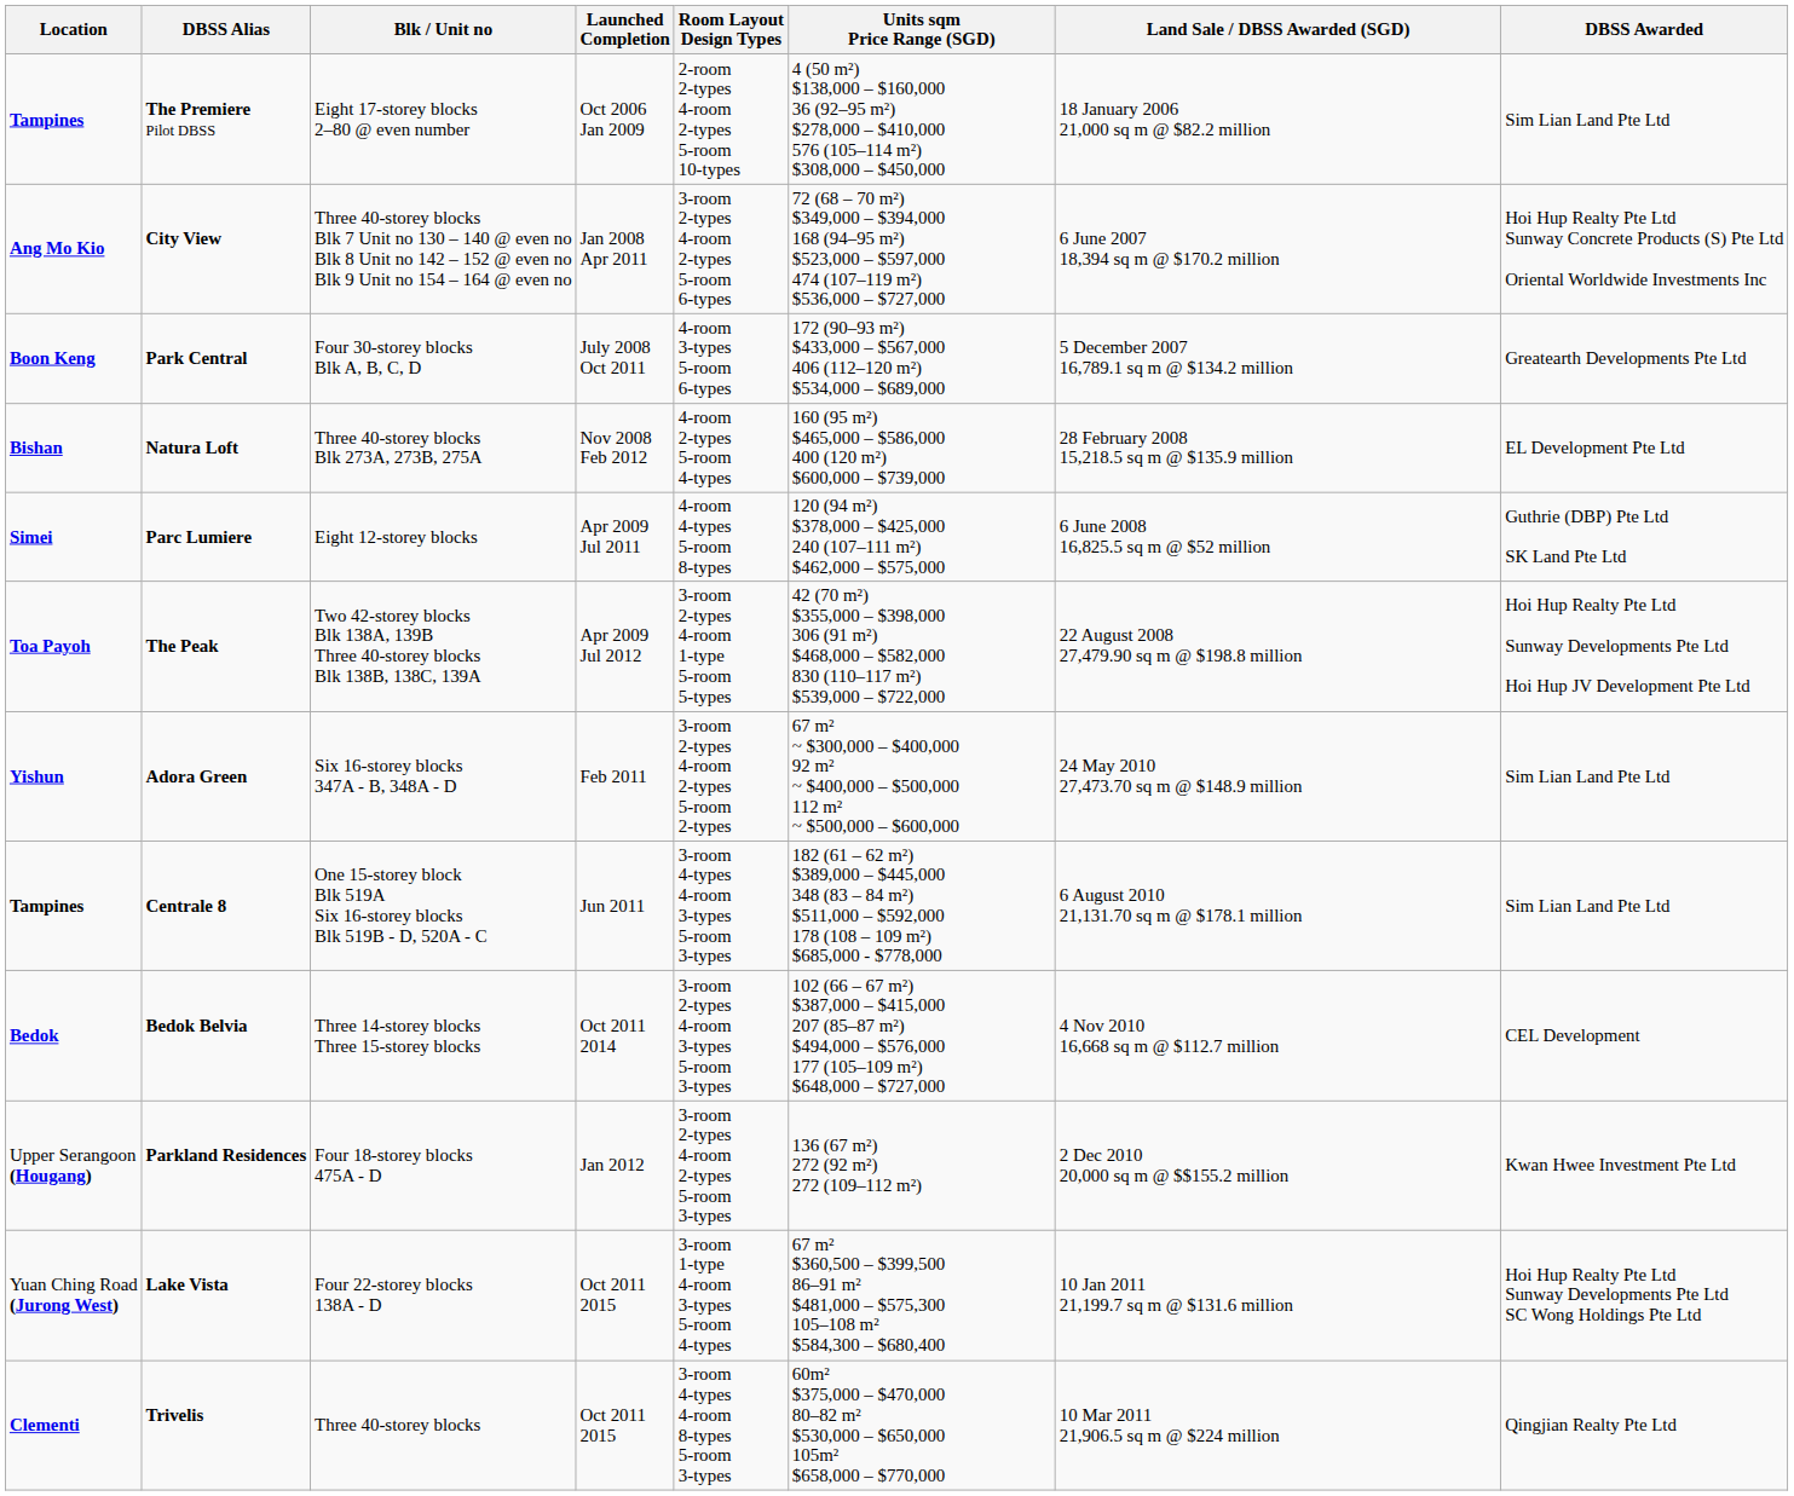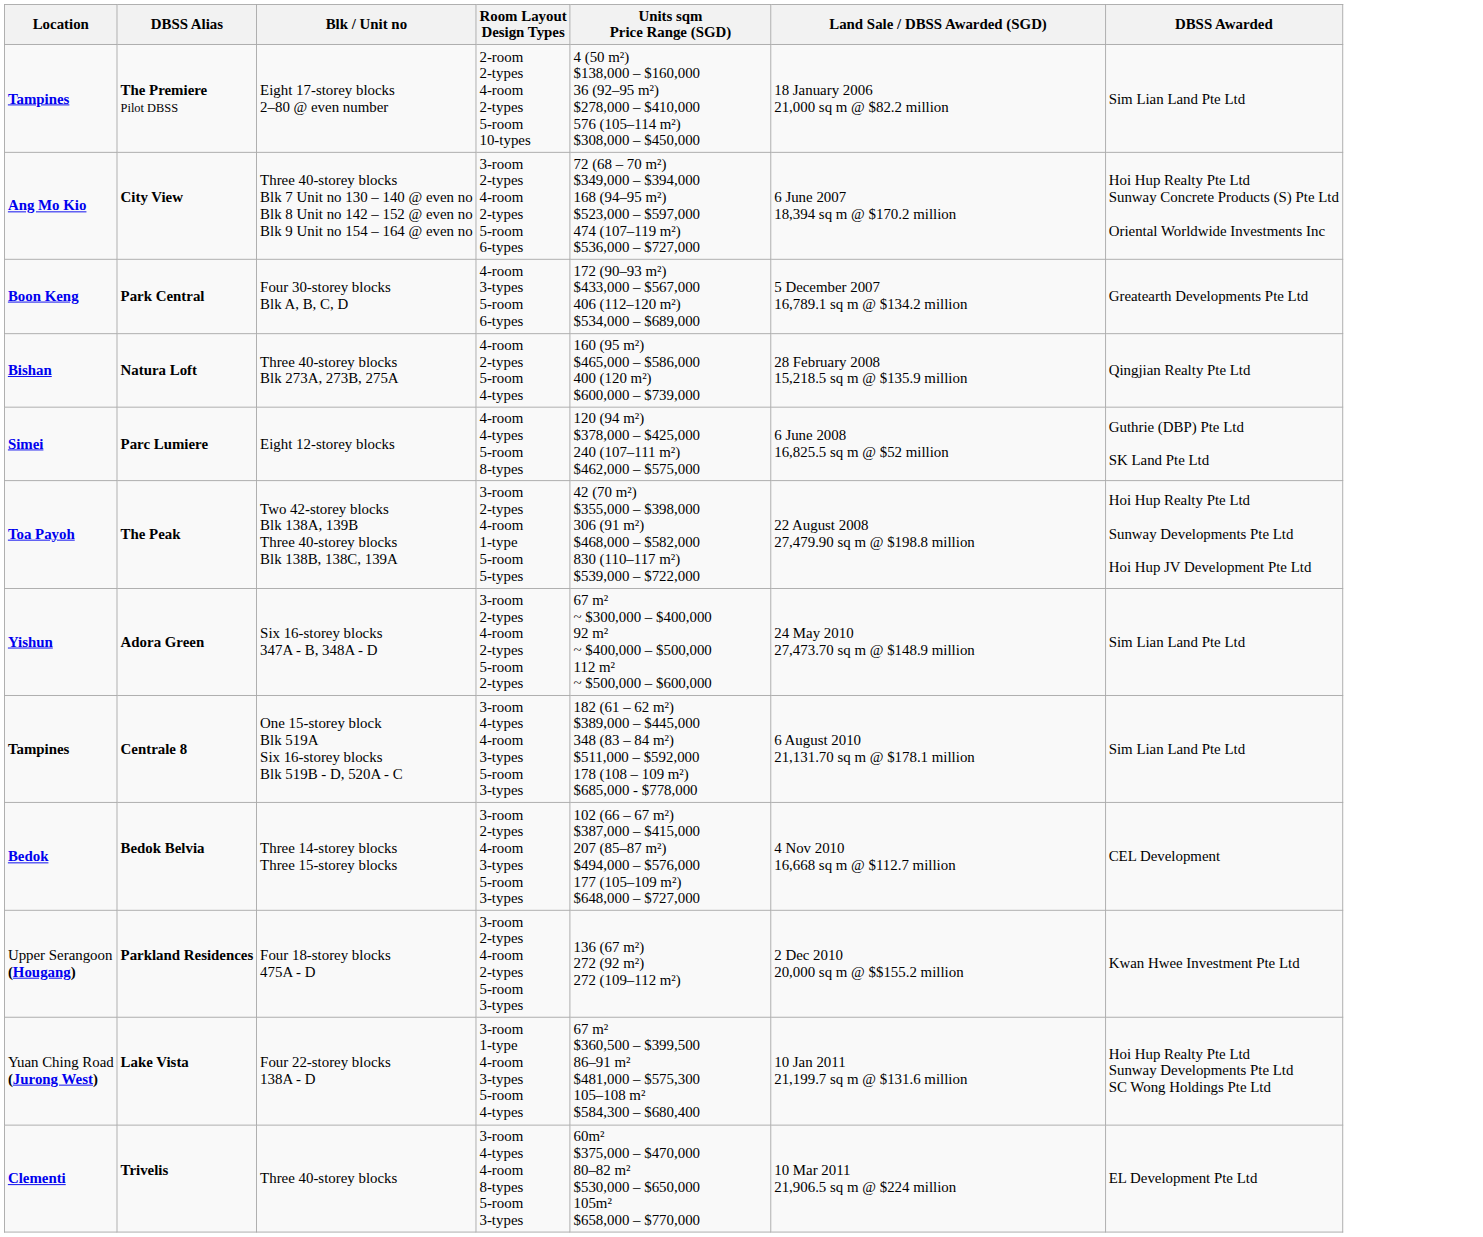 <table class="wikitable">
 <tr>
 <th>Location</th>
 <th>DBSS Alias</th>
 <th>Blk / Unit no</th>
-<th>Launched<br>Completion</th>
 <th>Room Layout<br>Design Types</th>
 <th width=15%>Units sqm<br>Price Range (SGD)</th>
 <th width=25%>Land Sale / DBSS Awarded (SGD)</th>
 <th>DBSS Awarded</th>
 </tr>
 <tr>
 <td><strong><a href='#'>Tampines</a></strong></td>
 <td><strong>The Premiere</strong><br><small>Pilot DBSS</small></td>
 <td>Eight 17-storey blocks<br>2–80 @ even number</td>
-<td>Oct 2006<br>Jan 2009</td>
 <td>2-room<br>2-types<br>4-room<br>2-types<br>5-room<br>10-types</td>
 <td>4 (50 m²)<br>$138,000 – $160,000<br>36 (92–95 m²)<br>$278,000 – $410,000<br>576 (105–114 m²)<br>$308,000 – $450,000</td>
 <td>18 January 2006<br>21,000 sq m @ $82.2 million</td>
 <td>Sim Lian Land Pte Ltd</td>
 </tr>
 <tr>
 <td><strong><a href='#'>Ang Mo Kio</a></strong></td>
 <td><strong>City View</strong><br><br></td>
 <td>Three 40-storey blocks<br>Blk 7 Unit no 130 – 140 @ even no<br>Blk 8 Unit no 142 – 152 @ even no<br>Blk 9 Unit no 154 – 164 @ even no</td>
-<td>Jan 2008<br>Apr 2011</td>
 <td>3-room<br>2-types<br>4-room<br>2-types<br>5-room<br>6-types</td>
 <td>72 (68 – 70 m²)<br>$349,000 – $394,000<br>168 (94–95 m²)<br>$523,000 – $597,000<br>474 (107–119 m²)<br>$536,000 – $727,000</td>
 <td>6 June 2007<br>18,394 sq m @ $170.2 million</td>
 <td>Hoi Hup Realty Pte Ltd<br>Sunway Concrete Products (S) Pte Ltd<br><br>Oriental Worldwide Investments Inc</td>
 </tr>
 <tr>
 <td><strong><a href='#'>Boon Keng</a></strong></td>
 <td><strong>Park Central</strong><br></td>
 <td>Four 30-storey blocks<br>Blk A, B, C, D</td>
-<td>July 2008<br>Oct 2011</td>
 <td>4-room<br>3-types<br>5-room<br>6-types</td>
 <td>172 (90–93 m²)<br>$433,000 – $567,000<br>406 (112–120 m²)<br>$534,000 – $689,000</td>
 <td>5 December 2007<br>16,789.1 sq m @ $134.2 million</td>
 <td>Greatearth Developments Pte Ltd</td>
 </tr>
 <tr>
 <td><strong><a href='#'>Bishan</a></strong></td>
 <td><strong>Natura Loft</strong><br></td>
 <td>Three 40-storey blocks<br>Blk 273A, 273B, 275A</td>
-<td>Nov 2008<br>Feb 2012</td>
 <td>4-room<br>2-types<br>5-room<br>4-types</td>
 <td>160 (95 m²)<br>$465,000 – $586,000<br>400 (120 m²)<br>$600,000 – $739,000</td>
 <td>28 February 2008<br>15,218.5 sq m @ $135.9 million</td>
-<td>EL Development Pte Ltd</td>
+<td>Qingjian Realty Pte Ltd</td>
 </tr>
 <tr>
 <td><strong><a href='#'>Simei</a></strong></td>
 <td><strong>Parc Lumiere</strong><br></td>
 <td>Eight 12-storey blocks</td>
-<td>Apr 2009<br>Jul 2011</td>
 <td>4-room<br>4-types<br>5-room<br>8-types</td>
 <td>120 (94 m²)<br>$378,000 – $425,000<br>240 (107–111 m²)<br>$462,000 – $575,000</td>
 <td>6 June 2008<br>16,825.5 sq m @ $52 million</td>
 <td>Guthrie (DBP) Pte Ltd<br><br>SK Land Pte Ltd</td>
 </tr>
 <tr>
 <td><strong><a href='#'>Toa Payoh</a></strong></td>
 <td><strong>The Peak</strong><br></td>
 <td>Two 42-storey blocks<br>Blk 138A, 139B<br>Three 40-storey blocks<br>Blk 138B, 138C, 139A</td>
-<td>Apr 2009<br>Jul 2012</td>
 <td>3-room<br>2-types<br>4-room<br>1-type<br>5-room<br>5-types</td>
 <td>42 (70 m²)<br>$355,000 – $398,000<br>306 (91 m²)<br>$468,000 – $582,000<br>830 (110–117 m²)<br>$539,000 – $722,000</td>
 <td>22 August 2008<br>27,479.90 sq m @ $198.8 million</td>
 <td>Hoi Hup Realty Pte Ltd<br><br>Sunway Developments Pte Ltd<br><br>Hoi Hup JV Development Pte Ltd</td>
 </tr>
 <tr>
 <td><strong><a href='#'>Yishun</a></strong></td>
 <td><strong>Adora Green</strong><br> </td>
 <td>Six 16-storey blocks<br>347A - B, 348A - D</td>
-<td>Feb 2011</td>
 <td>3-room<br>2-types<br>4-room<br>2-types<br>5-room<br>2-types</td>
 <td>67 m²<br>~ $300,000 – $400,000<br>92 m²<br>~ $400,000 – $500,000<br>112 m²<br>~ $500,000 – $600,000</td>
 <td>24 May 2010<br>27,473.70 sq m @ $148.9 million</td>
 <td>Sim Lian Land Pte Ltd</td>
 </tr>
 <tr>
 <td><strong>Tampines</strong></td>
 <td><strong>Centrale 8</strong><br> </td>
 <td>One 15-storey block<br>Blk 519A<br>Six 16-storey blocks<br>Blk 519B - D, 520A - C</td>
-<td>Jun 2011</td>
 <td>3-room<br>4-types<br>4-room<br>3-types<br>5-room<br>3-types</td>
 <td>182 (61 – 62 m²)<br>$389,000 – $445,000<br>348 (83 – 84 m²)<br>$511,000 – $592,000<br>178 (108 – 109 m²)<br>$685,000 - $778,000</td>
 <td>6 August 2010<br>21,131.70 sq m @ $178.1 million</td>
 <td>Sim Lian Land Pte Ltd</td>
 </tr>
 <tr>
 <td><strong><a href='#'>Bedok</a></strong></td>
 <td><strong>Bedok Belvia</strong><br><br></td>
 <td>Three 14-storey blocks<br>Three 15-storey blocks</td>
-<td>Oct 2011<br> 2014</td>
 <td>3-room<br>2-types<br>4-room<br>3-types<br>5-room<br>3-types</td>
 <td>102 (66 – 67 m²)<br>$387,000 – $415,000<br>207 (85–87 m²)<br>$494,000 – $576,000<br>177 (105–109 m²)<br>$648,000 – $727,000</td>
 <td>4 Nov 2010<br>16,668 sq m @ $112.7 million</td>
 <td>CEL Development</td>
 </tr>
 <tr>
 <td>Upper Serangoon<br><strong>(<a href='#'>Hougang</a>)</strong></td>
 <td><strong>Parkland Residences</strong><br><br> </td>
 <td>Four 18-storey blocks<br>475A - D</td>
-<td>Jan 2012</td>
 <td>3-room<br>2-types<br>4-room<br>2-types<br>5-room<br>3-types</td>
 <td>136 (67 m²)<br>272 (92 m²)<br>272 (109–112 m²)</td>
 <td>2 Dec 2010<br>20,000 sq m @ $$155.2 million</td>
 <td>Kwan Hwee Investment Pte Ltd</td>
 </tr>
 <tr>
 <td>Yuan Ching Road<br><strong>(<a href='#'>Jurong West</a>)</strong></td>
 <td><strong>Lake Vista</strong><br><br> </td>
 <td>Four 22-storey blocks<br>138A - D</td>
-<td>Oct 2011<br>2015</td>
 <td>3-room<br>1-type<br>4-room<br>3-types<br>5-room<br>4-types</td>
 <td>67 m²<br>$360,500 – $399,500<br>86–91 m²<br>$481,000 – $575,300<br>105–108 m²<br>$584,300 – $680,400</td>
 <td>10 Jan 2011<br>21,199.7 sq m @ $131.6 million</td>
 <td>Hoi Hup Realty Pte Ltd<br>Sunway Developments Pte Ltd<br>SC Wong Holdings Pte Ltd</td>
 </tr>
 <tr>
 <td><strong><a href='#'>Clementi</a></strong></td>
 <td><strong>Trivelis</strong><br><br> </td>
 <td>Three 40-storey blocks</td>
-<td>Oct 2011<br>2015</td>
 <td>3-room<br>4-types<br>4-room<br>8-types<br>5-room<br>3-types</td>
 <td>60m²<br>$375,000 – $470,000<br>80–82 m²<br>$530,000 – $650,000<br>105m²<br>$658,000 – $770,000</td>
 <td>10 Mar 2011<br>21,906.5 sq m @ $224 million</td>
-<td>Qingjian Realty Pte Ltd</td>
+<td>EL Development Pte Ltd</td>
 </tr>
 </table>
